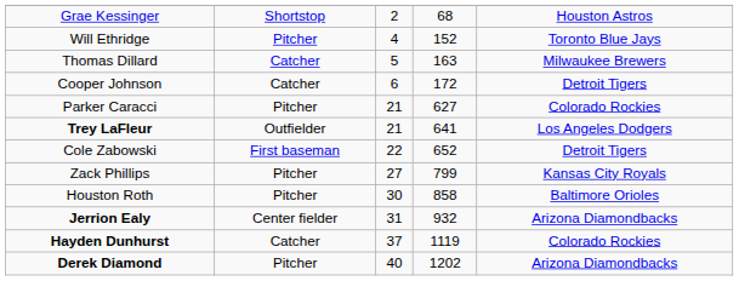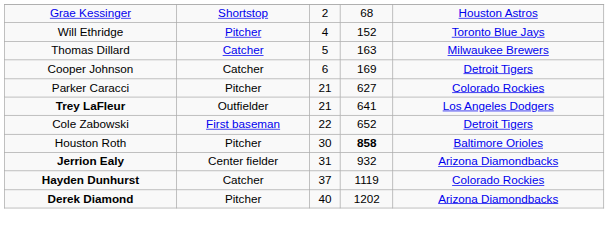 <table class="wikitable" width="65%">
 <tr align="center">
 </tr>
 <tr align="center" bgcolor="">
 <td><a href='#'>Grae Kessinger</a></td>
 <td><a href='#'>Shortstop</a></td>
 <td>2</td>
 <td>68</td>
 <td><a href='#'>Houston Astros</a></td>
 </tr>
 <tr align="center" bgcolor="">
 <td>Will Ethridge</td>
 <td><a href='#'>Pitcher</a></td>
 <td>4</td>
 <td>152</td>
 <td><a href='#'>Toronto Blue Jays</a></td>
 </tr>
 <tr align="center" bgcolor="">
 <td>Thomas Dillard</td>
 <td><a href='#'>Catcher</a></td>
 <td>5</td>
 <td>163</td>
 <td><a href='#'>Milwaukee Brewers</a></td>
 </tr>
 <tr align="center" bgcolor="">
 <td>Cooper Johnson</td>
 <td>Catcher</td>
 <td>6</td>
-<td>172</td>
+<td>169</td>
 <td><a href='#'>Detroit Tigers</a></td>
 </tr>
 <tr align="center" bgcolor="">
 <td>Parker Caracci</td>
 <td>Pitcher</td>
 <td>21</td>
 <td>627</td>
 <td><a href='#'>Colorado Rockies</a></td>
 </tr>
 <tr align="center" bgcolor="">
 <td><strong>Trey LaFleur</strong></td>
 <td>Outfielder</td>
 <td>21</td>
 <td>641</td>
 <td><a href='#'>Los Angeles Dodgers</a></td>
 </tr>
 <tr align="center" bgcolor="">
 <td>Cole Zabowski</td>
 <td><a href='#'>First baseman</a></td>
 <td>22</td>
 <td>652</td>
 <td><a href='#'>Detroit Tigers</a></td>
 </tr>
 <tr align="center" bgcolor="">
-<td>Zack Phillips</td>
-<td>Pitcher</td>
-<td>27</td>
-<td>799</td>
-<td><a href='#'>Kansas City Royals</a></td>
-</tr>
-<tr align="center" bgcolor="">
 <td>Houston Roth</td>
 <td>Pitcher</td>
 <td>30</td>
-<td>858</td>
+<td><strong>858</strong></td>
 <td><a href='#'>Baltimore Orioles</a></td>
 </tr>
 <tr align="center" bgcolor="">
 <td><strong>Jerrion Ealy</strong></td>
 <td>Center fielder</td>
 <td>31</td>
 <td>932</td>
 <td><a href='#'>Arizona Diamondbacks</a></td>
 </tr>
 <tr align="center" bgcolor="">
 <td><strong>Hayden Dunhurst</strong></td>
 <td>Catcher</td>
 <td>37</td>
 <td>1119</td>
 <td><a href='#'>Colorado Rockies</a></td>
 </tr>
 <tr align="center" bgcolor="">
 <td><strong>Derek Diamond</strong></td>
 <td>Pitcher</td>
 <td>40</td>
 <td>1202</td>
 <td><a href='#'>Arizona Diamondbacks</a></td>
 </tr>
 </table>
